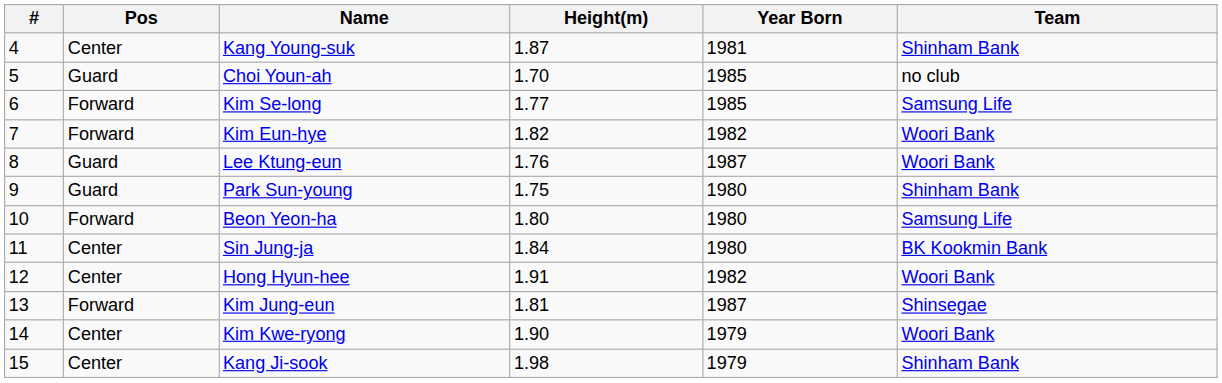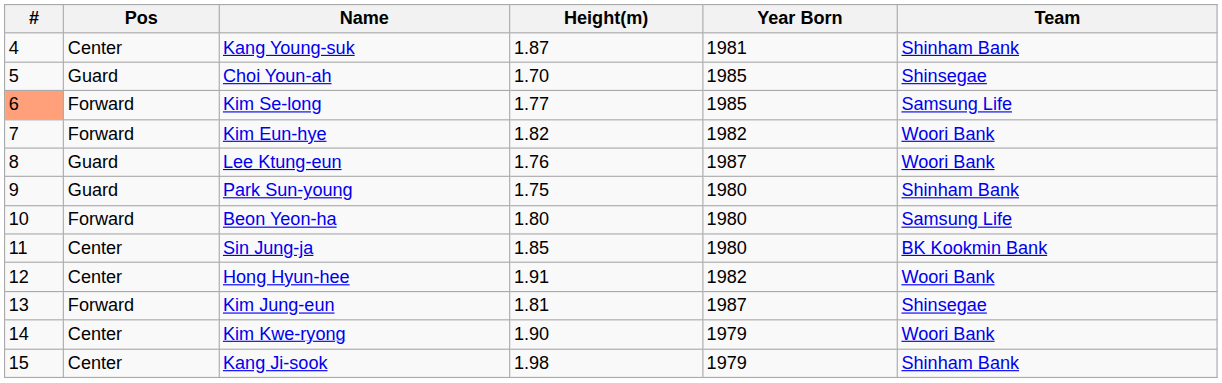 <table class="wikitable" width=85%>
 <tr>
 <th>#</th>
 <th>Pos</th>
 <th>Name</th>
 <th>Height(m)</th>
 <th>Year Born</th>
 <th>Team</th>
 </tr>
 <tr>
 <td>4</td>
 <td>Center</td>
 <td><a href='#'>Kang Young-suk</a></td>
 <td>1.87</td>
 <td>1981</td>
 <td> <a href='#'>Shinham Bank</a></td>
 </tr>
 <tr>
 <td>5</td>
 <td>Guard</td>
 <td><a href='#'>Choi Youn-ah</a></td>
 <td>1.70</td>
 <td>1985</td>
-<td>no club</td>
+<td> <a href='#'>Shinsegae</a></td>
 </tr>
 <tr>
-<td>6</td>
+<td style="background: lightsalmon;">6</td>
 <td>Forward</td>
 <td><a href='#'>Kim Se-long</a></td>
 <td>1.77</td>
 <td>1985</td>
 <td> <a href='#'>Samsung Life</a></td>
 </tr>
 <tr>
 <td>7</td>
 <td>Forward</td>
 <td><a href='#'>Kim Eun-hye</a></td>
 <td>1.82</td>
 <td>1982</td>
 <td> <a href='#'>Woori Bank</a></td>
 </tr>
 <tr>
 <td>8</td>
 <td>Guard</td>
 <td><a href='#'>Lee Ktung-eun</a></td>
 <td>1.76</td>
 <td>1987</td>
 <td> <a href='#'>Woori Bank</a></td>
 </tr>
 <tr>
 <td>9</td>
 <td>Guard</td>
 <td><a href='#'>Park Sun-young</a></td>
 <td>1.75</td>
 <td>1980</td>
 <td> <a href='#'>Shinham Bank</a></td>
 </tr>
 <tr>
 <td>10</td>
 <td>Forward</td>
 <td><a href='#'>Beon Yeon-ha</a></td>
 <td>1.80</td>
 <td>1980</td>
 <td> <a href='#'>Samsung Life</a></td>
 </tr>
 <tr>
 <td>11</td>
 <td>Center</td>
 <td><a href='#'>Sin Jung-ja</a></td>
-<td>1.84</td>
+<td>1.85</td>
 <td>1980</td>
 <td> <a href='#'>BK Kookmin Bank</a></td>
 </tr>
 <tr>
 <td>12</td>
 <td>Center</td>
 <td><a href='#'>Hong Hyun-hee</a></td>
 <td>1.91</td>
 <td>1982</td>
 <td> <a href='#'>Woori Bank</a></td>
 </tr>
 <tr>
 <td>13</td>
 <td>Forward</td>
 <td><a href='#'>Kim Jung-eun</a></td>
 <td>1.81</td>
 <td>1987</td>
 <td> <a href='#'>Shinsegae</a></td>
 </tr>
 <tr>
 <td>14</td>
 <td>Center</td>
 <td><a href='#'>Kim Kwe-ryong</a></td>
 <td>1.90</td>
 <td>1979</td>
 <td> <a href='#'>Woori Bank</a></td>
 </tr>
 <tr>
 <td>15</td>
 <td>Center</td>
 <td><a href='#'>Kang Ji-sook</a></td>
 <td>1.98</td>
 <td>1979</td>
 <td> <a href='#'>Shinham Bank</a></td>
 </tr>
 </table>
